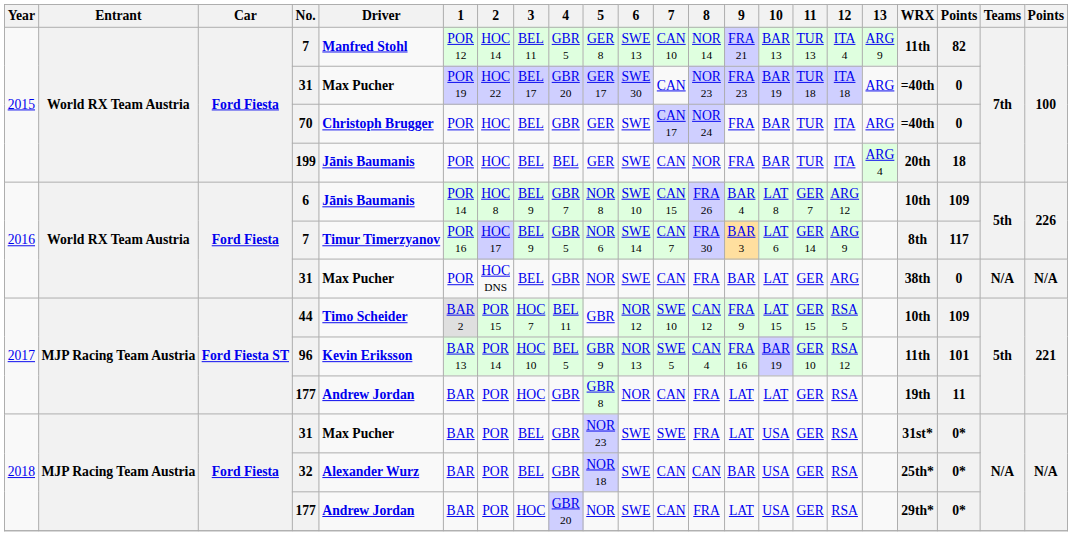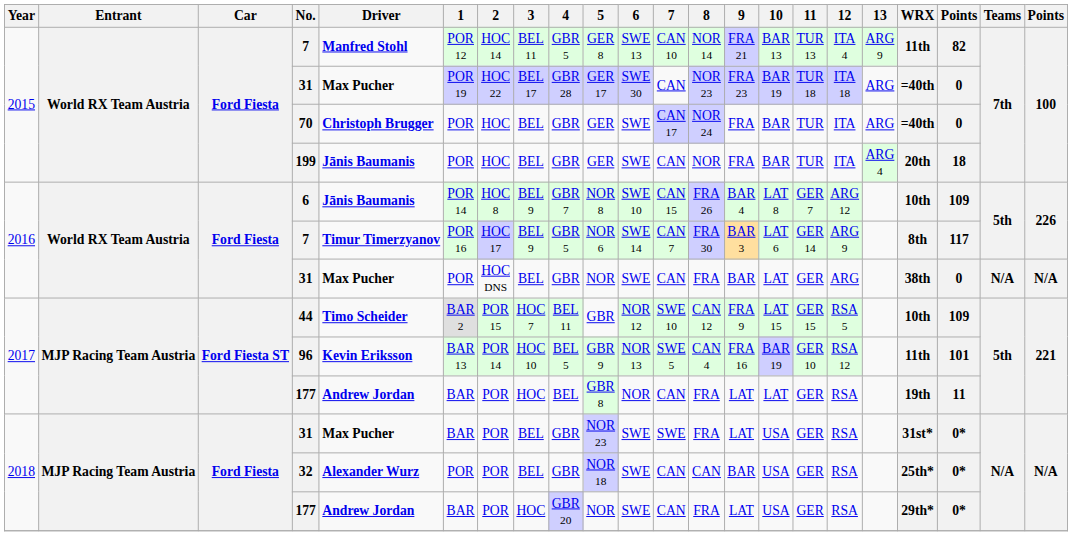 <table class="wikitable" border="1" style="text-align:center; font-size:90%;">
 <tr valign="top">
 <th>Year</th>
 <th>Entrant</th>
 <th>Car</th>
 <th>No.</th>
 <th>Driver</th>
 <th>1</th>
 <th>2</th>
 <th>3</th>
 <th>4</th>
 <th>5</th>
 <th>6</th>
 <th>7</th>
 <th>8</th>
 <th>9</th>
 <th>10</th>
 <th>11</th>
 <th>12</th>
 <th>13</th>
 <th>WRX</th>
 <th>Points</th>
 <th>Teams</th>
 <th>Points</th>
 </tr>
 <tr>
 <td rowspan=4><a href='#'>2015</a></td>
 <th rowspan=4 align="left">World RX Team Austria</th>
 <th rowspan=4 align="left"><a href='#'>Ford Fiesta</a></th>
 <th>7</th>
 <td align="left"> <strong><a href='#'>Manfred Stohl</a></strong></td>
 <td style="background:#DFFFDF;"><a href='#'>POR</a><br><small>12</small></td>
 <td style="background:#DFFFDF;"><a href='#'>HOC</a><br><small>14</small></td>
 <td style="background:#DFFFDF;"><a href='#'>BEL</a><br><small>11</small></td>
 <td style="background:#DFFFDF;"><a href='#'>GBR</a><br><small>5</small></td>
 <td style="background:#DFFFDF;"><a href='#'>GER</a><br><small>8</small></td>
 <td style="background:#DFFFDF;"><a href='#'>SWE</a><br><small>13</small></td>
 <td style="background:#DFFFDF;"><a href='#'>CAN</a><br><small>10</small></td>
 <td style="background:#DFFFDF;"><a href='#'>NOR</a><br><small>14</small></td>
 <td style="background:#CFCFFF;"><a href='#'>FRA</a><br><small>21</small></td>
 <td style="background:#DFFFDF;"><a href='#'>BAR</a><br><small>13</small></td>
 <td style="background:#DFFFDF;"><a href='#'>TUR</a><br><small>13</small></td>
 <td style="background:#DFFFDF;"><a href='#'>ITA</a><br><small>4</small></td>
 <td style="background:#DFFFDF;"><a href='#'>ARG</a><br><small>9</small></td>
 <th>11th</th>
 <th>82</th>
 <th rowspan=4>7th</th>
 <th rowspan=4>100</th>
 </tr>
 <tr>
 <th>31</th>
 <td align="left"> <strong>Max Pucher</strong></td>
 <td style="background:#CFCFFF;"><a href='#'>POR</a><br><small>19</small></td>
 <td style="background:#CFCFFF;"><a href='#'>HOC</a><br><small>22</small></td>
 <td style="background:#CFCFFF;"><a href='#'>BEL</a><br><small>17</small></td>
-<td style="background:#CFCFFF;"><a href='#'>GBR</a><br><small>20</small></td>
+<td style="background:#CFCFFF;"><a href='#'>GBR</a><br><small>28</small></td>
 <td style="background:#CFCFFF;"><a href='#'>GER</a><br><small>17</small></td>
 <td style="background:#CFCFFF;"><a href='#'>SWE</a><br><small>30</small></td>
 <td><a href='#'>CAN</a></td>
 <td style="background:#CFCFFF;"><a href='#'>NOR</a><br><small>23</small></td>
 <td style="background:#CFCFFF;"><a href='#'>FRA</a><br><small>23</small></td>
 <td style="background:#CFCFFF;"><a href='#'>BAR</a><br><small>19</small></td>
 <td style="background:#CFCFFF;"><a href='#'>TUR</a><br><small>18</small></td>
 <td style="background:#CFCFFF;"><a href='#'>ITA</a><br><small>18</small></td>
 <td><a href='#'>ARG</a><br><small></small></td>
 <th>=40th</th>
 <th>0</th>
 </tr>
 <tr>
 <th>70</th>
 <td align="left"> <strong><a href='#'>Christoph Brugger</a></strong></td>
 <td><a href='#'>POR</a><br></td>
 <td><a href='#'>HOC</a><br></td>
 <td><a href='#'>BEL</a><br></td>
 <td><a href='#'>GBR</a><br></td>
 <td><a href='#'>GER</a><br></td>
 <td><a href='#'>SWE</a><br></td>
 <td style="background:#CFCFFF;"><a href='#'>CAN</a><br><small>17</small></td>
 <td style="background:#CFCFFF;"><a href='#'>NOR</a><br><small>24</small></td>
 <td><a href='#'>FRA</a><br></td>
 <td><a href='#'>BAR</a><br><small></small></td>
 <td><a href='#'>TUR</a><br></td>
 <td><a href='#'>ITA</a><br><small></small></td>
 <td><a href='#'>ARG</a><br><small></small></td>
 <th>=40th</th>
 <th>0</th>
 </tr>
 <tr>
 <th>199</th>
 <td align="left"> <strong><a href='#'>Jānis Baumanis</a></strong></td>
 <td><a href='#'>POR</a><br></td>
 <td><a href='#'>HOC</a><br></td>
 <td><a href='#'>BEL</a><br></td>
-<td><a href='#'>BEL</a><br><small></small></td>
+<td><a href='#'>GBR</a><br></td>
 <td><a href='#'>GER</a><br></td>
 <td><a href='#'>SWE</a><br></td>
 <td><a href='#'>CAN</a><br><small></small></td>
 <td><a href='#'>NOR</a><br><small></small></td>
 <td><a href='#'>FRA</a><br></td>
 <td><a href='#'>BAR</a><br><small></small></td>
 <td><a href='#'>TUR</a><br></td>
 <td><a href='#'>ITA</a><br><small></small></td>
 <td style="background:#DFFFDF;"><a href='#'>ARG</a><br><small>4</small></td>
 <th>20th</th>
 <th>18</th>
 </tr>
 <tr>
 <td rowspan=3><a href='#'>2016</a></td>
 <th rowspan=3 align="left">World RX Team Austria</th>
 <th rowspan=3 align="left"><a href='#'>Ford Fiesta</a></th>
 <th>6</th>
 <td align="left"> <strong><a href='#'>Jānis Baumanis</a></strong></td>
 <td style="background:#DFFFDF;"><a href='#'>POR</a><br><small>14</small></td>
 <td style="background:#DFFFDF;"><a href='#'>HOC</a><br><small>8</small></td>
 <td style="background:#DFFFDF;"><a href='#'>BEL</a><br><small>9</small></td>
 <td style="background:#DFFFDF;"><a href='#'>GBR</a><br><small>7</small></td>
 <td style="background:#DFFFDF;"><a href='#'>NOR</a><br><small>8</small></td>
 <td style="background:#DFFFDF;"><a href='#'>SWE</a><br><small>10</small></td>
 <td style="background:#DFFFDF;"><a href='#'>CAN</a><br><small>15</small></td>
 <td style="background:#CFCFFF;"><a href='#'>FRA</a><br><small>26</small></td>
 <td style="background:#DFFFDF;"><a href='#'>BAR</a><br><small>4</small></td>
 <td style="background:#DFFFDF;"><a href='#'>LAT</a><br><small>8</small></td>
 <td style="background:#DFFFDF;"><a href='#'>GER</a><br><small>7</small></td>
 <td style="background:#DFFFDF;"><a href='#'>ARG</a><br><small>12</small></td>
 <td></td>
 <th>10th</th>
 <th>109</th>
 <th rowspan=2>5th</th>
 <th rowspan=2>226</th>
 </tr>
 <tr>
 <th>7</th>
 <td align="left"> <strong><a href='#'>Timur Timerzyanov</a></strong></td>
 <td style="background:#DFFFDF;"><a href='#'>POR</a><br><small>16</small></td>
 <td style="background:#CFCFFF;"><a href='#'>HOC</a><br><small>17</small></td>
 <td style="background:#DFFFDF;"><a href='#'>BEL</a><br><small>9</small></td>
 <td style="background:#DFFFDF;"><a href='#'>GBR</a><br><small>5</small></td>
 <td style="background:#DFFFDF;"><a href='#'>NOR</a><br><small>6</small></td>
 <td style="background:#DFFFDF;"><a href='#'>SWE</a><br><small>14</small></td>
 <td style="background:#DFFFDF;"><a href='#'>CAN</a><br><small>7</small></td>
 <td style="background:#CFCFFF;"><a href='#'>FRA</a><br><small>30</small></td>
 <td style="background:#FFDF9F;"><a href='#'>BAR</a><br><small>3</small></td>
 <td style="background:#DFFFDF;"><a href='#'>LAT</a><br><small>6</small></td>
 <td style="background:#DFFFDF;"><a href='#'>GER</a><br><small>14</small></td>
 <td style="background:#DFFFDF;"><a href='#'>ARG</a><br><small>9</small></td>
 <td></td>
 <th>8th</th>
 <th>117</th>
 </tr>
 <tr>
 <th>31</th>
 <td align="left"> <strong>Max Pucher</strong></td>
 <td><a href='#'>POR</a><br><small></small></td>
 <td><a href='#'>HOC</a><br><small>DNS</small></td>
 <td><a href='#'>BEL</a><br><small></small></td>
 <td><a href='#'>GBR</a><br><small></small></td>
 <td><a href='#'>NOR</a><br><small></small></td>
 <td><a href='#'>SWE</a><br><small></small></td>
 <td><a href='#'>CAN</a><br><small></small></td>
 <td><a href='#'>FRA</a><br><small></small></td>
 <td><a href='#'>BAR</a><br><small></small></td>
 <td><a href='#'>LAT</a><br><small></small></td>
 <td><a href='#'>GER</a><br><small></small></td>
 <td><a href='#'>ARG</a><br><small></small></td>
 <td></td>
 <th>38th</th>
 <th>0</th>
 <th>N/A</th>
 <th>N/A</th>
 </tr>
 <tr>
 <td rowspan=3><a href='#'>2017</a></td>
 <th rowspan=3 align="left">MJP Racing Team Austria</th>
 <th rowspan=3><a href='#'>Ford Fiesta ST</a></th>
 <th>44</th>
 <td align="left"> <strong><a href='#'>Timo Scheider</a></strong></td>
 <td style="background:#DFDFDF;"><a href='#'>BAR</a><br><small>2</small></td>
 <td style="background:#DFFFDF;"><a href='#'>POR</a><br><small>15</small></td>
 <td style="background:#DFFFDF;"><a href='#'>HOC</a><br><small>7</small></td>
 <td style="background:#DFFFDF;"><a href='#'>BEL</a><br><small>11</small></td>
 <td><a href='#'>GBR</a><br><small></small></td>
 <td style="background:#DFFFDF;"><a href='#'>NOR</a><br><small>12</small></td>
 <td style="background:#DFFFDF;"><a href='#'>SWE</a><br><small>10</small></td>
 <td style="background:#DFFFDF;"><a href='#'>CAN</a><br><small>12</small></td>
 <td style="background:#DFFFDF;"><a href='#'>FRA</a><br><small>9</small></td>
 <td style="background:#DFFFDF;"><a href='#'>LAT</a><br><small>15</small></td>
 <td style="background:#DFFFDF;"><a href='#'>GER</a><br><small>15</small></td>
 <td style="background:#DFFFDF;"><a href='#'>RSA</a><br><small>5</small></td>
 <td></td>
 <th>10th</th>
 <th>109</th>
 <th rowspan=3>5th</th>
 <th rowspan=3>221</th>
 </tr>
 <tr>
 <th>96</th>
 <td align="left"> <strong><a href='#'>Kevin Eriksson</a></strong></td>
 <td style="background:#DFFFDF;"><a href='#'>BAR</a><br><small>13</small></td>
 <td style="background:#DFFFDF;"><a href='#'>POR</a><br><small>14</small></td>
 <td style="background:#DFFFDF;"><a href='#'>HOC</a><br><small>10</small></td>
 <td style="background:#DFFFDF;"><a href='#'>BEL</a><br><small>5</small></td>
 <td style="background:#DFFFDF;"><a href='#'>GBR</a><br><small>9</small></td>
 <td style="background:#DFFFDF;"><a href='#'>NOR</a><br><small>13</small></td>
 <td style="background:#DFFFDF;"><a href='#'>SWE</a><br><small>5</small></td>
 <td style="background:#DFFFDF;"><a href='#'>CAN</a><br><small>4</small></td>
 <td style="background:#DFFFDF;"><a href='#'>FRA</a><br><small>16</small></td>
 <td style="background:#CFCFFF;"><a href='#'>BAR</a><br><small>19</small></td>
 <td style="background:#DFFFDF;"><a href='#'>GER</a><br><small>10</small></td>
 <td style="background:#DFFFDF;"><a href='#'>RSA</a><br><small>12</small></td>
 <td></td>
 <th>11th</th>
 <th>101</th>
 </tr>
 <tr>
 <th>177</th>
 <td align="left"> <strong><a href='#'>Andrew Jordan</a></strong></td>
 <td><a href='#'>BAR</a><br><small></small></td>
 <td><a href='#'>POR</a><br><small></small></td>
 <td><a href='#'>HOC</a><br><small></small></td>
-<td><a href='#'>GBR</a><br></td>
+<td><a href='#'>BEL</a><br><small></small></td>
 <td style="background:#DFFFDF;"><a href='#'>GBR</a><br><small>8</small></td>
 <td><a href='#'>NOR</a><br><small></small></td>
 <td><a href='#'>CAN</a><br><small></small></td>
 <td><a href='#'>FRA</a><br><small></small></td>
 <td><a href='#'>LAT</a><br><small></small></td>
 <td><a href='#'>LAT</a><br><small></small></td>
 <td><a href='#'>GER</a><br><small></small></td>
 <td><a href='#'>RSA</a><br><small></small></td>
 <td></td>
 <th>19th</th>
 <th>11</th>
 </tr>
 <tr>
 <td rowspan=3><a href='#'>2018</a></td>
 <th rowspan=3 align="left">MJP Racing Team Austria</th>
 <th rowspan=3><a href='#'>Ford Fiesta</a></th>
 <th>31</th>
 <td align="left"> <strong>Max Pucher</strong></td>
 <td><a href='#'>BAR</a><br><small></small></td>
 <td><a href='#'>POR</a><br><small></small></td>
 <td><a href='#'>BEL</a><br><small></small></td>
 <td><a href='#'>GBR</a><br><small></small></td>
 <td style="background:#CFCFFF;"><a href='#'>NOR</a><br><small>23</small></td>
 <td><a href='#'>SWE</a><br><small></small></td>
 <td><a href='#'>SWE</a><br><small></small></td>
 <td><a href='#'>FRA</a><br><small></small></td>
 <td><a href='#'>LAT</a><br><small></small></td>
 <td><a href='#'>USA</a><br><small></small></td>
 <td><a href='#'>GER</a><br><small></small></td>
 <td><a href='#'>RSA</a><br><small></small></td>
 <td></td>
 <th>31st*</th>
 <th>0*</th>
 <th rowspan=3>N/A</th>
 <th rowspan=3>N/A</th>
 </tr>
 <tr>
 <th>32</th>
 <td align="left"> <strong><a href='#'>Alexander Wurz</a></strong></td>
-<td><a href='#'>BAR</a><br><small></small></td>
+<td><a href='#'>POR</a><br></td>
 <td><a href='#'>POR</a><br><small></small></td>
 <td><a href='#'>BEL</a><br><small></small></td>
 <td><a href='#'>GBR</a><br><small></small></td>
 <td style="background:#CFCFFF;"><a href='#'>NOR</a><br><small>18</small></td>
 <td><a href='#'>SWE</a><br><small></small></td>
 <td><a href='#'>CAN</a><br><small></small></td>
 <td><a href='#'>CAN</a><br><small></small></td>
 <td><a href='#'>BAR</a><br><small></small></td>
 <td><a href='#'>USA</a><br><small></small></td>
 <td><a href='#'>GER</a><br><small></small></td>
 <td><a href='#'>RSA</a><br><small></small></td>
 <td></td>
 <th>25th*</th>
 <th>0*</th>
 </tr>
 <tr>
 <th>177</th>
 <td align="left"> <strong><a href='#'>Andrew Jordan</a></strong></td>
 <td><a href='#'>BAR</a><br><small></small></td>
 <td><a href='#'>POR</a><br><small></small></td>
 <td><a href='#'>HOC</a><br><small></small></td>
 <td style="background:#CFCFFF;"><a href='#'>GBR</a><br><small>20</small></td>
 <td><a href='#'>NOR</a><br><small></small></td>
 <td><a href='#'>SWE</a><br><small></small></td>
 <td><a href='#'>CAN</a><br><small></small></td>
 <td><a href='#'>FRA</a><br><small></small></td>
 <td><a href='#'>LAT</a><br><small></small></td>
 <td><a href='#'>USA</a><br><small></small></td>
 <td><a href='#'>GER</a><br><small></small></td>
 <td><a href='#'>RSA</a><br><small></small></td>
 <td></td>
 <th>29th*</th>
 <th>0*</th>
 </tr>
 <tr>
 </tr>
 </table>
